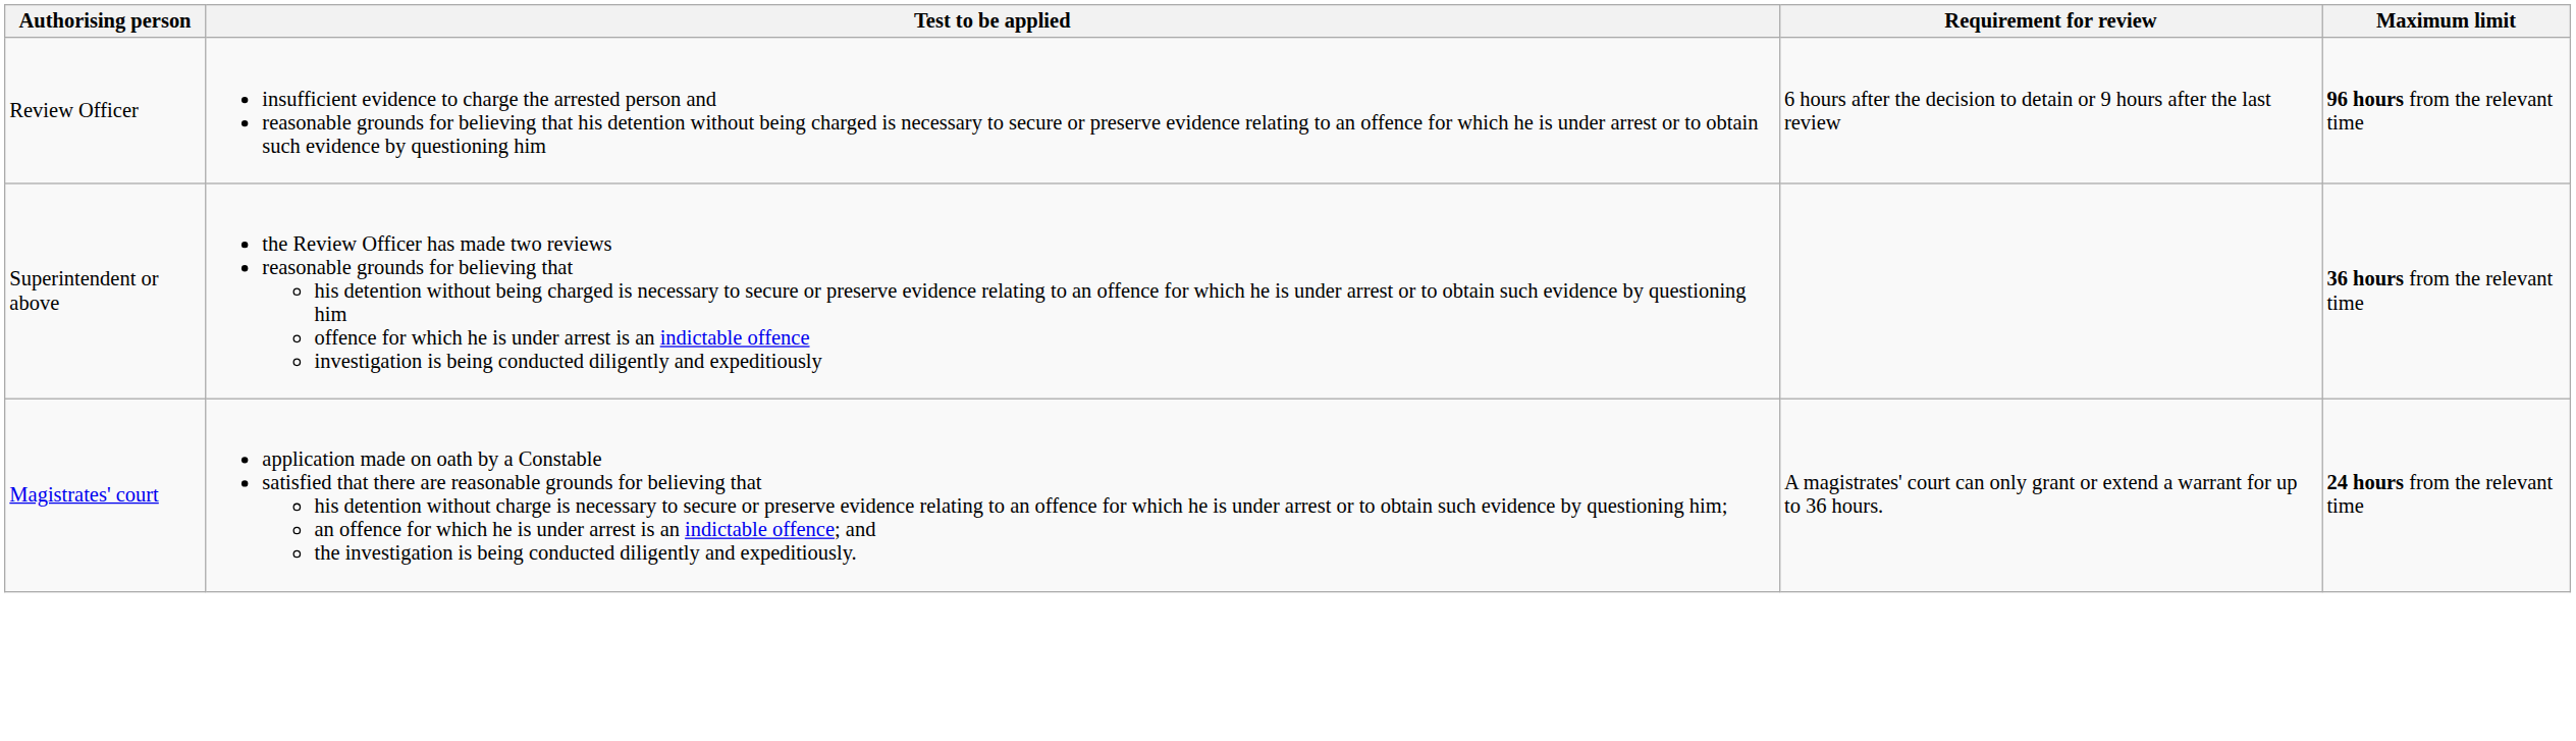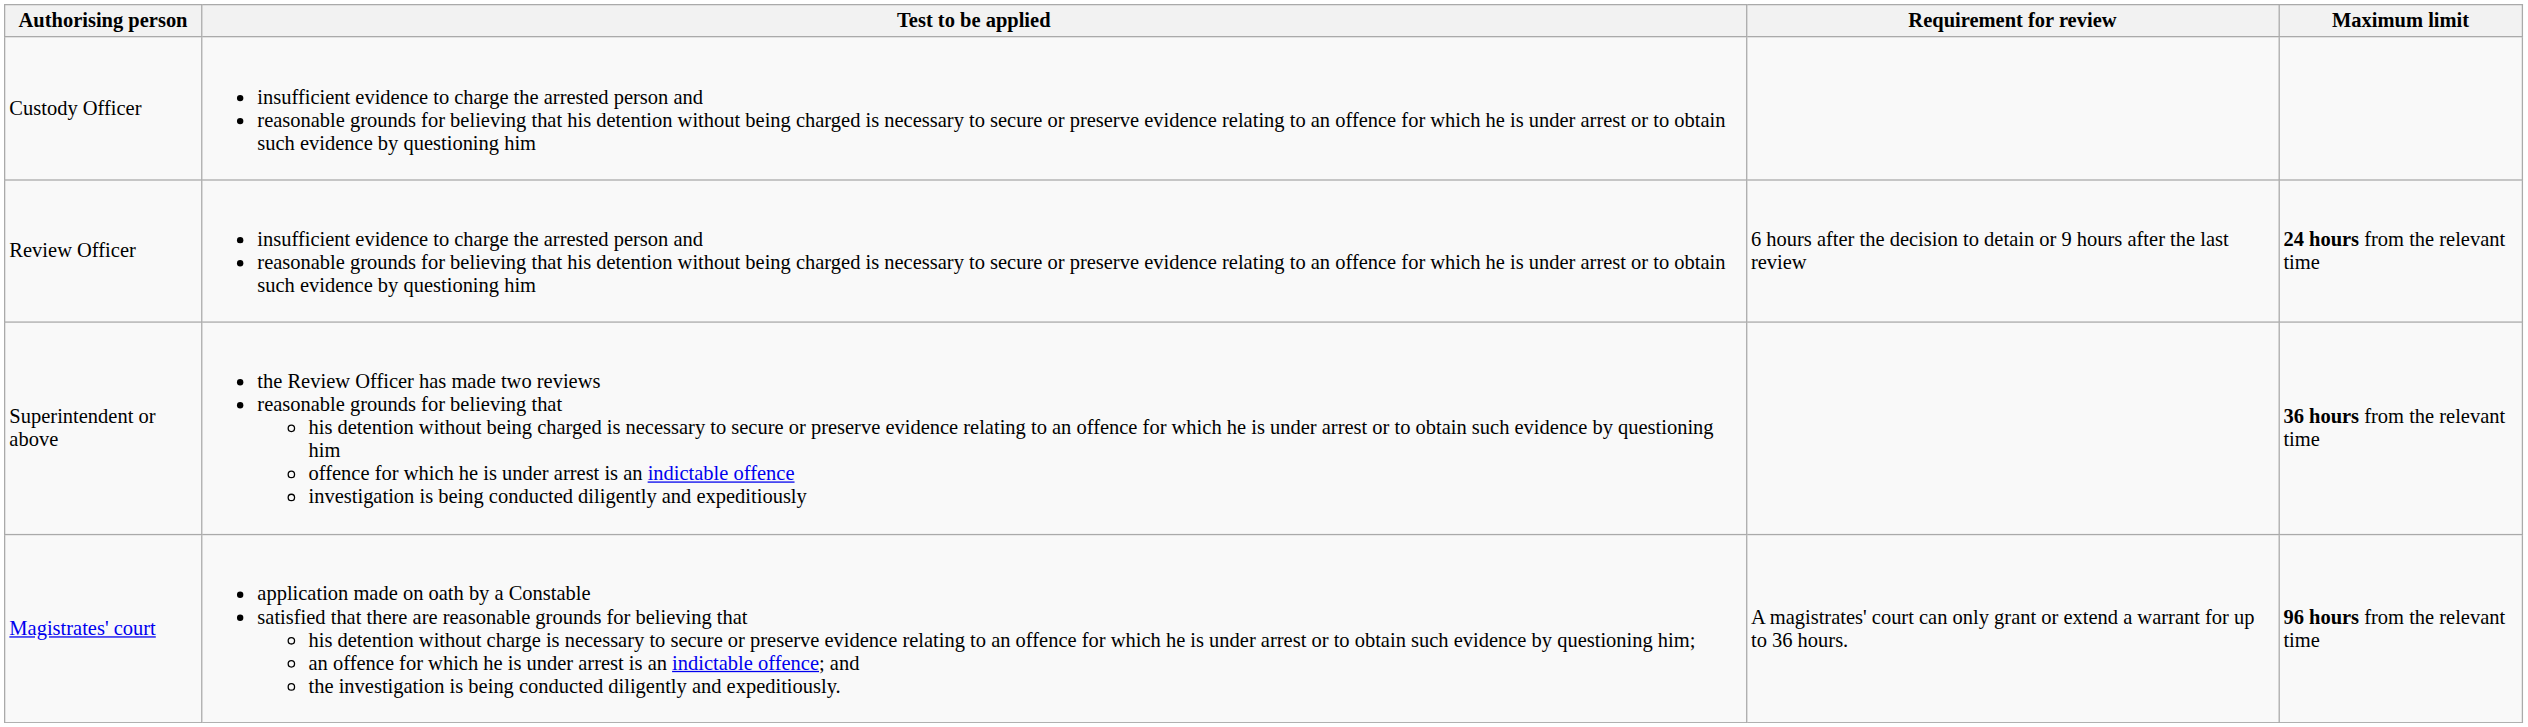 <table class="wikitable">
 <tr>
 <th>Authorising person</th>
 <th>Test to be applied</th>
 <th>Requirement for review</th>
 <th>Maximum limit</th>
 </tr>
 <tr>
+<td>Custody Officer</td>
+<td><br><ul><li>insufficient evidence to charge the arrested person and</li><li>reasonable grounds for believing that his detention without being charged is necessary to secure or preserve evidence relating to an offence for which he is under arrest or to obtain such evidence by questioning him</li></ul></td>
+<td></td>
+<td></td>
+</tr>
+<tr>
 <td>Review Officer</td>
 <td><br><ul><li>insufficient evidence to charge the arrested person and</li><li>reasonable grounds for believing that his detention without being charged is necessary to secure or preserve evidence relating to an offence for which he is under arrest or to obtain such evidence by questioning him</li></ul></td>
 <td>6 hours after the decision to detain or 9 hours after the last review</td>
-<td><strong>96 hours</strong> from the relevant time</td>
+<td><strong>24 hours</strong> from the relevant time</td>
 </tr>
 <tr>
 <td>Superintendent or above</td>
 <td><br><ul><li>the Review Officer has made two reviews</li><li>reasonable grounds for believing that<ul><li>his detention without being charged is necessary to secure or preserve evidence relating to an offence for which he is under arrest or to obtain such evidence by questioning him</li><li>offence for which he is under arrest is an <a href='#'>indictable offence</a></li><li>investigation is being conducted diligently and expeditiously</li></ul></li></ul></td>
 <td></td>
 <td><strong>36 hours</strong> from the relevant time</td>
 </tr>
 <tr>
 <td><a href='#'>Magistrates' court</a></td>
 <td><br><ul><li>application made on oath by a Constable</li><li>satisfied that there are reasonable grounds for believing that<ul><li>his detention without charge is necessary to secure or preserve evidence relating to an offence for which he is under arrest or to obtain such evidence by questioning him;</li><li>an offence for which he is under arrest is an <a href='#'>indictable offence</a>; and</li><li>the investigation is being conducted diligently and expeditiously.</li></ul></li></ul></td>
 <td>A magistrates' court can only grant or extend a warrant for up to 36 hours.</td>
-<td><strong>24 hours</strong> from the relevant time</td>
+<td><strong>96 hours</strong> from the relevant time</td>
 </tr>
 </table>
